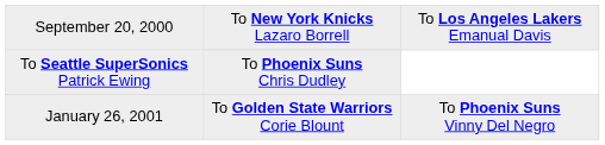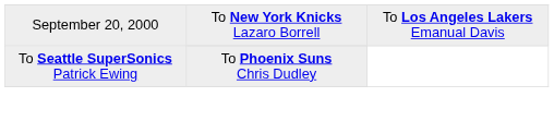 <table border=1 style="border-collapse:collapse; text-align: center; width: 100%" bordercolor="#DFDFDF"  cellpadding="5">
 <tr>
 </tr>
 <tr bgcolor="eeeeee">
 <td rowspan="2" style="width:12%">September 20, 2000</td>
 <td style="width:30%" valign="top">To <strong><a href='#'>New York Knicks</a></strong><br> <a href='#'>Lazaro Borrell</a></td>
 <td style="width:30%" valign="top">To <strong><a href='#'>Los Angeles Lakers</a></strong><br> <a href='#'>Emanual Davis</a></td>
 </tr>
 <tr>
 </tr>
 <tr bgcolor="eeeeee">
 <td style="width:30%" valign="top">To <strong><a href='#'>Seattle SuperSonics</a></strong><br> <a href='#'>Patrick Ewing</a></td>
 <td style="width:30%" valign="top">To <strong><a href='#'>Phoenix Suns</a></strong><br> <a href='#'>Chris Dudley</a></td>
 </tr>
 <tr>
 </tr>
-<tr bgcolor="eeeeee">
-<td style="width:12%">January 26, 2001</td>
-<td style="width:30%" valign="top">To <strong><a href='#'>Golden State Warriors</a></strong><br> <a href='#'>Corie Blount</a></td>
-<td style="width:30%" valign="top">To <strong><a href='#'>Phoenix Suns</a></strong><br> <a href='#'>Vinny Del Negro</a></td>
-</tr>
 </table>
